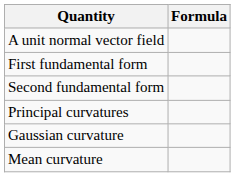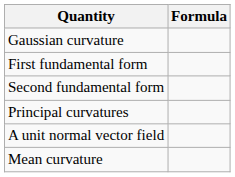 <table class="wikitable">
 <tr>
 <th>Quantity</th>
 <th>Formula</th>
 </tr>
 <tr>
-<td>A unit normal vector field</td>
+<td>Gaussian curvature</td>
 <td></td>
 </tr>
 <tr>
 <td>First fundamental form</td>
 <td></td>
 </tr>
 <tr>
 <td>Second fundamental form</td>
 <td></td>
 </tr>
 <tr>
 <td>Principal curvatures</td>
 <td></td>
 </tr>
 <tr>
-<td>Gaussian curvature</td>
+<td>A unit normal vector field</td>
 <td></td>
 </tr>
 <tr>
 <td>Mean curvature</td>
 <td></td>
 </tr>
 </table>
